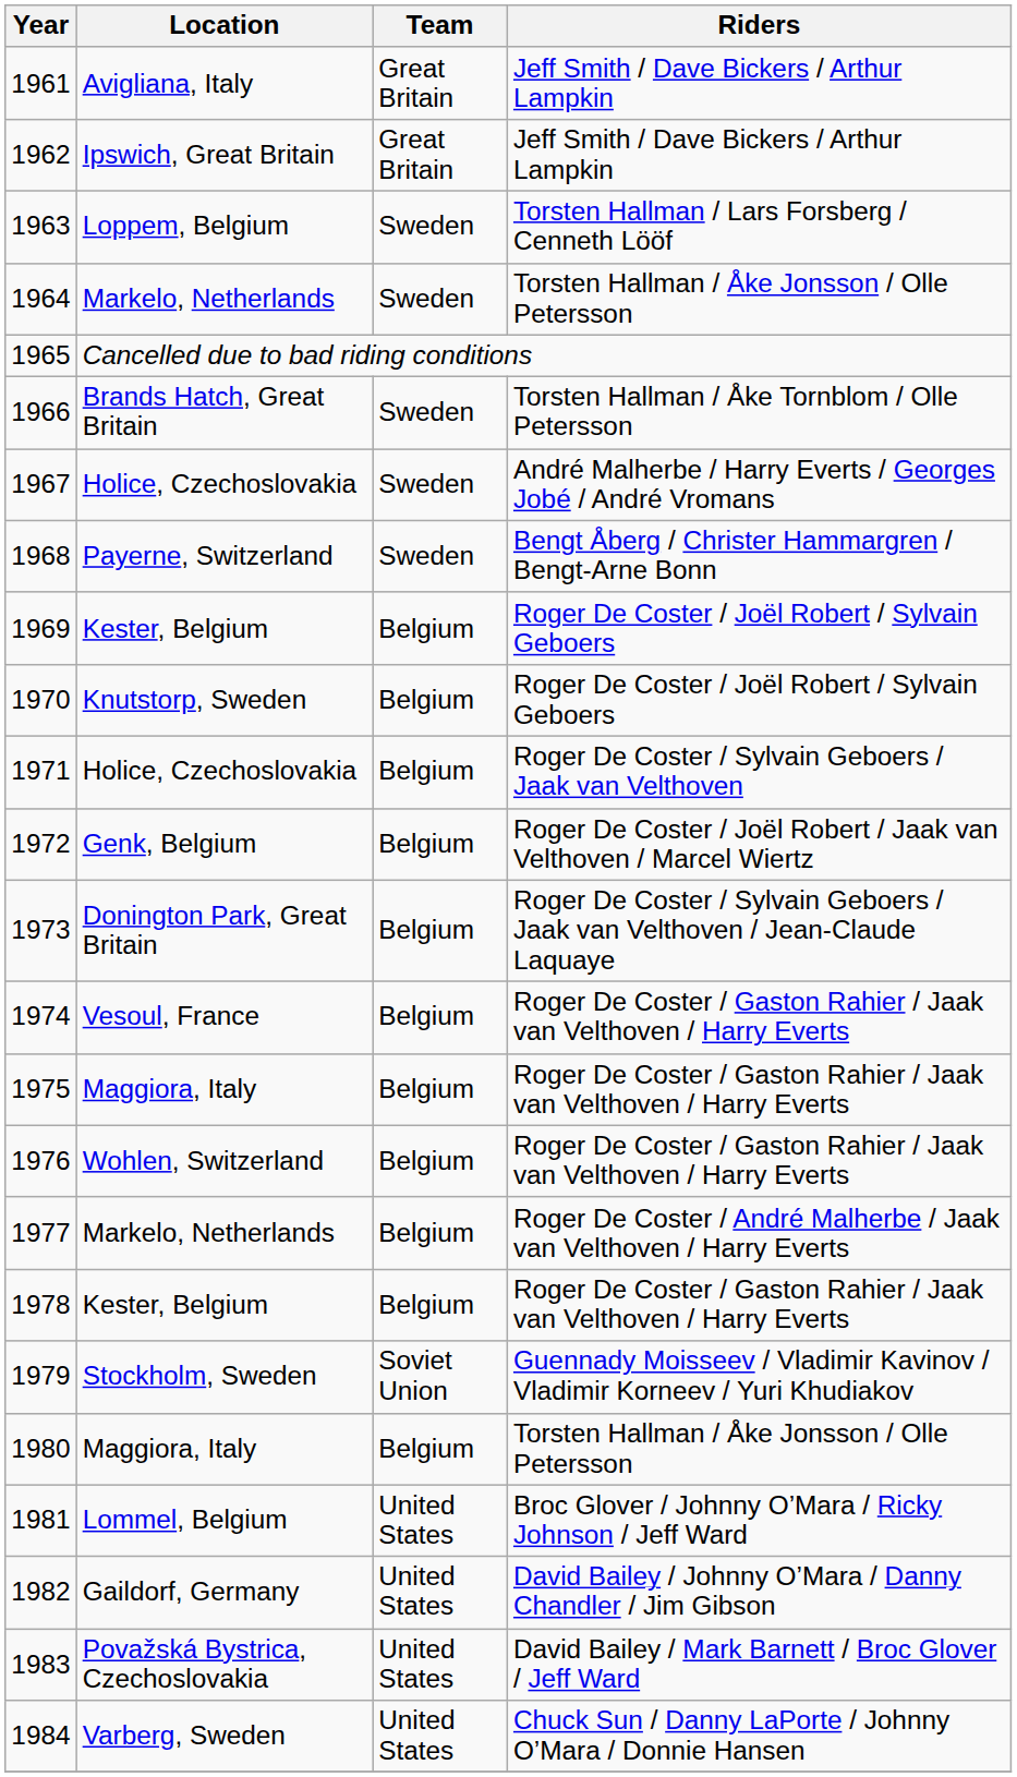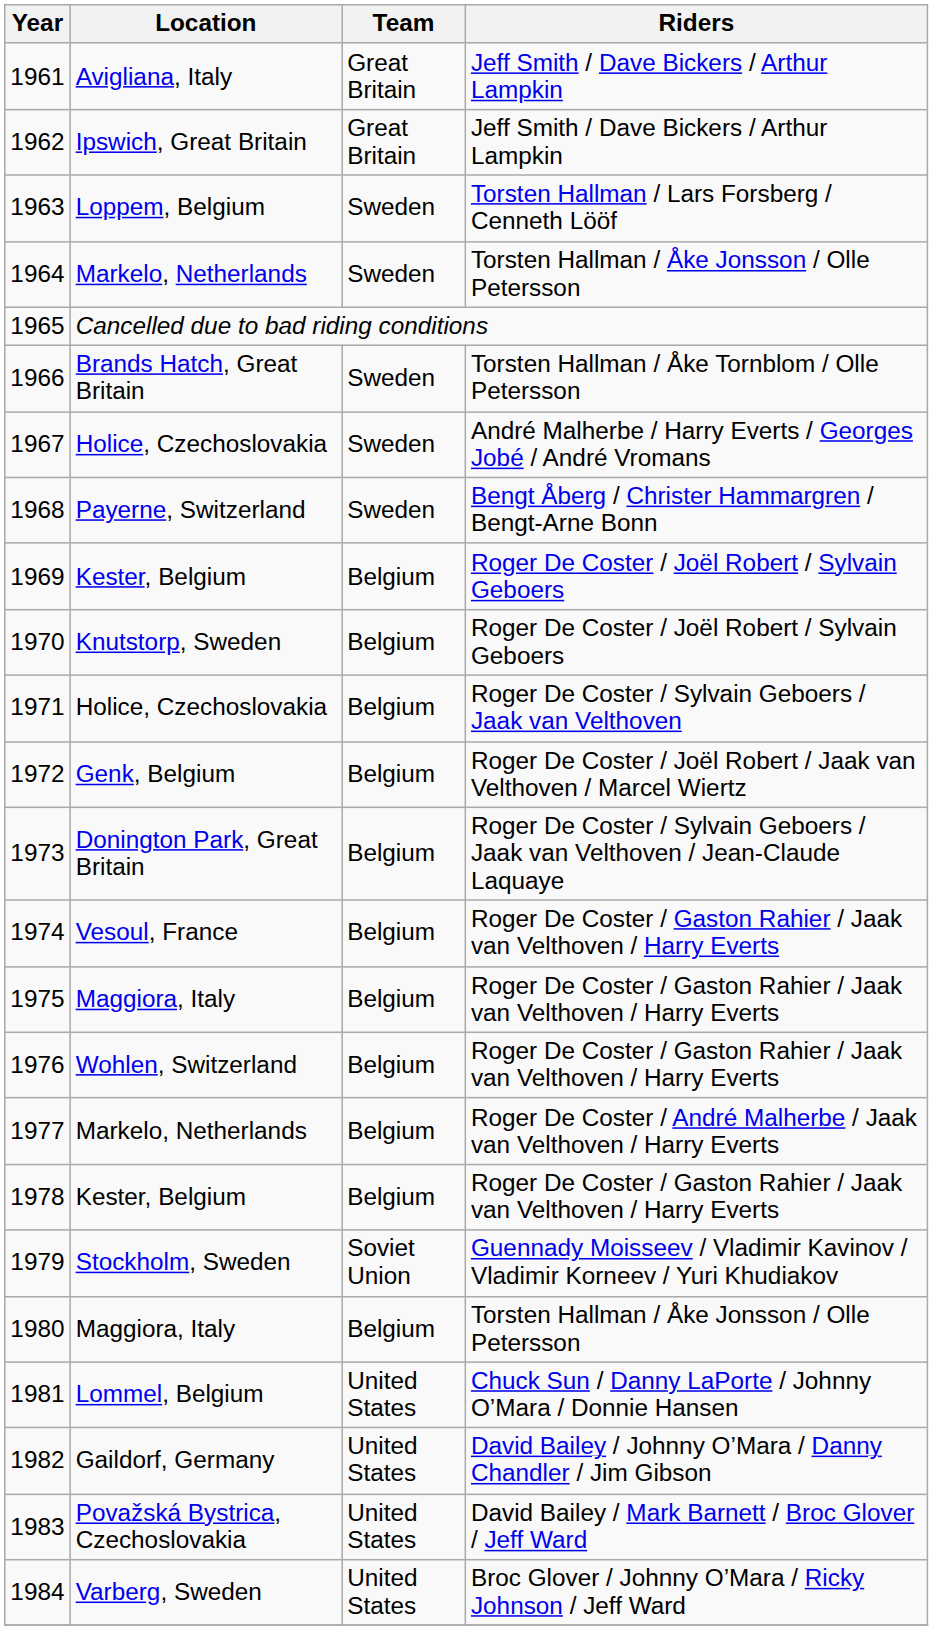 <table class="wikitable">
 <tr>
 <th>Year</th>
 <th>Location</th>
 <th>Team</th>
 <th>Riders</th>
 </tr>
 <tr>
 <td>1961</td>
 <td><a href='#'>Avigliana</a>, Italy</td>
 <td> Great Britain</td>
 <td><a href='#'>Jeff Smith</a> / <a href='#'>Dave Bickers</a> / <a href='#'>Arthur Lampkin</a></td>
 </tr>
 <tr>
 <td>1962</td>
 <td><a href='#'>Ipswich</a>, Great Britain</td>
 <td> Great Britain</td>
 <td>Jeff Smith / Dave Bickers / Arthur Lampkin</td>
 </tr>
 <tr>
 <td>1963</td>
 <td><a href='#'>Loppem</a>, Belgium</td>
 <td> Sweden</td>
 <td><a href='#'>Torsten Hallman</a> / Lars Forsberg / Cenneth Lööf</td>
 </tr>
 <tr>
 <td>1964</td>
 <td><a href='#'>Markelo</a>, <a href='#'>Netherlands</a></td>
 <td> Sweden</td>
 <td>Torsten Hallman / <a href='#'>Åke Jonsson</a> / Olle Petersson</td>
 </tr>
 <tr>
 <td>1965</td>
 <td colspan=3><em>Cancelled due to bad riding conditions</em></td>
 </tr>
 <tr>
 <td>1966</td>
 <td><a href='#'>Brands Hatch</a>, Great Britain</td>
 <td> Sweden</td>
 <td>Torsten Hallman / Åke Tornblom / Olle Petersson</td>
 </tr>
 <tr>
 <td>1967</td>
 <td><a href='#'>Holice</a>, Czechoslovakia</td>
 <td> Sweden</td>
 <td>André Malherbe / Harry Everts / <a href='#'>Georges Jobé</a> / André Vromans</td>
 </tr>
 <tr>
 <td>1968</td>
 <td><a href='#'>Payerne</a>, Switzerland</td>
 <td> Sweden</td>
 <td><a href='#'>Bengt Åberg</a> / <a href='#'>Christer Hammargren</a> / Bengt-Arne Bonn</td>
 </tr>
 <tr>
 <td>1969</td>
 <td><a href='#'>Kester</a>, Belgium</td>
 <td> Belgium</td>
 <td><a href='#'>Roger De Coster</a> / <a href='#'>Joël Robert</a> / <a href='#'>Sylvain Geboers</a></td>
 </tr>
 <tr>
 <td>1970</td>
 <td><a href='#'>Knutstorp</a>, Sweden</td>
 <td> Belgium</td>
 <td>Roger De Coster / Joël Robert / Sylvain Geboers</td>
 </tr>
 <tr>
 <td>1971</td>
 <td>Holice, Czechoslovakia</td>
 <td> Belgium</td>
 <td>Roger De Coster / Sylvain Geboers / <a href='#'>Jaak van Velthoven</a></td>
 </tr>
 <tr>
 <td>1972</td>
 <td><a href='#'>Genk</a>, Belgium</td>
 <td> Belgium</td>
 <td>Roger De Coster / Joël Robert / Jaak van Velthoven / Marcel Wiertz</td>
 </tr>
 <tr>
 <td>1973</td>
 <td><a href='#'>Donington Park</a>, Great Britain</td>
 <td> Belgium</td>
 <td>Roger De Coster / Sylvain Geboers / Jaak van Velthoven / Jean-Claude Laquaye</td>
 </tr>
 <tr>
 <td>1974</td>
 <td><a href='#'>Vesoul</a>, France</td>
 <td> Belgium</td>
 <td>Roger De Coster / <a href='#'>Gaston Rahier</a> / Jaak van Velthoven / <a href='#'>Harry Everts</a></td>
 </tr>
 <tr>
 <td>1975</td>
 <td><a href='#'>Maggiora</a>, Italy</td>
 <td> Belgium</td>
 <td>Roger De Coster / Gaston Rahier / Jaak van Velthoven / Harry Everts</td>
 </tr>
 <tr>
 <td>1976</td>
 <td><a href='#'>Wohlen</a>, Switzerland</td>
 <td> Belgium</td>
 <td>Roger De Coster / Gaston Rahier / Jaak van Velthoven / Harry Everts</td>
 </tr>
 <tr>
 <td>1977</td>
 <td>Markelo, Netherlands</td>
 <td> Belgium</td>
 <td>Roger De Coster / <a href='#'>André Malherbe</a> / Jaak van Velthoven / Harry Everts</td>
 </tr>
 <tr>
 <td>1978</td>
 <td>Kester, Belgium</td>
 <td> Belgium</td>
 <td>Roger De Coster / Gaston Rahier / Jaak van Velthoven / Harry Everts</td>
 </tr>
 <tr>
 <td>1979</td>
 <td><a href='#'>Stockholm</a>, Sweden</td>
 <td> Soviet Union</td>
 <td><a href='#'>Guennady Moisseev</a> / Vladimir Kavinov / Vladimir Korneev / Yuri Khudiakov</td>
 </tr>
 <tr>
 <td>1980</td>
 <td>Maggiora, Italy</td>
 <td> Belgium</td>
 <td>Torsten Hallman / Åke Jonsson / Olle Petersson</td>
 </tr>
 <tr>
 <td>1981</td>
 <td><a href='#'>Lommel</a>, Belgium</td>
 <td> United States</td>
-<td>Broc Glover / Johnny O’Mara / <a href='#'>Ricky Johnson</a> / Jeff Ward</td>
+<td><a href='#'>Chuck Sun</a> / <a href='#'>Danny LaPorte</a> / Johnny O’Mara / Donnie Hansen</td>
 </tr>
 <tr>
 <td>1982</td>
 <td>Gaildorf, Germany</td>
 <td> United States</td>
 <td><a href='#'>David Bailey</a> / Johnny O’Mara / <a href='#'>Danny Chandler</a> / Jim Gibson</td>
 </tr>
 <tr>
 <td>1983</td>
 <td><a href='#'>Považská Bystrica</a>, Czechoslovakia</td>
 <td> United States</td>
 <td>David Bailey / <a href='#'>Mark Barnett</a> / <a href='#'>Broc Glover</a> / <a href='#'>Jeff Ward</a></td>
 </tr>
 <tr>
 <td>1984</td>
 <td><a href='#'>Varberg</a>, Sweden</td>
 <td> United States</td>
-<td><a href='#'>Chuck Sun</a> / <a href='#'>Danny LaPorte</a> / Johnny O’Mara / Donnie Hansen</td>
+<td>Broc Glover / Johnny O’Mara / <a href='#'>Ricky Johnson</a> / Jeff Ward</td>
 </tr>
 <tr>
 </tr>
 </table>
